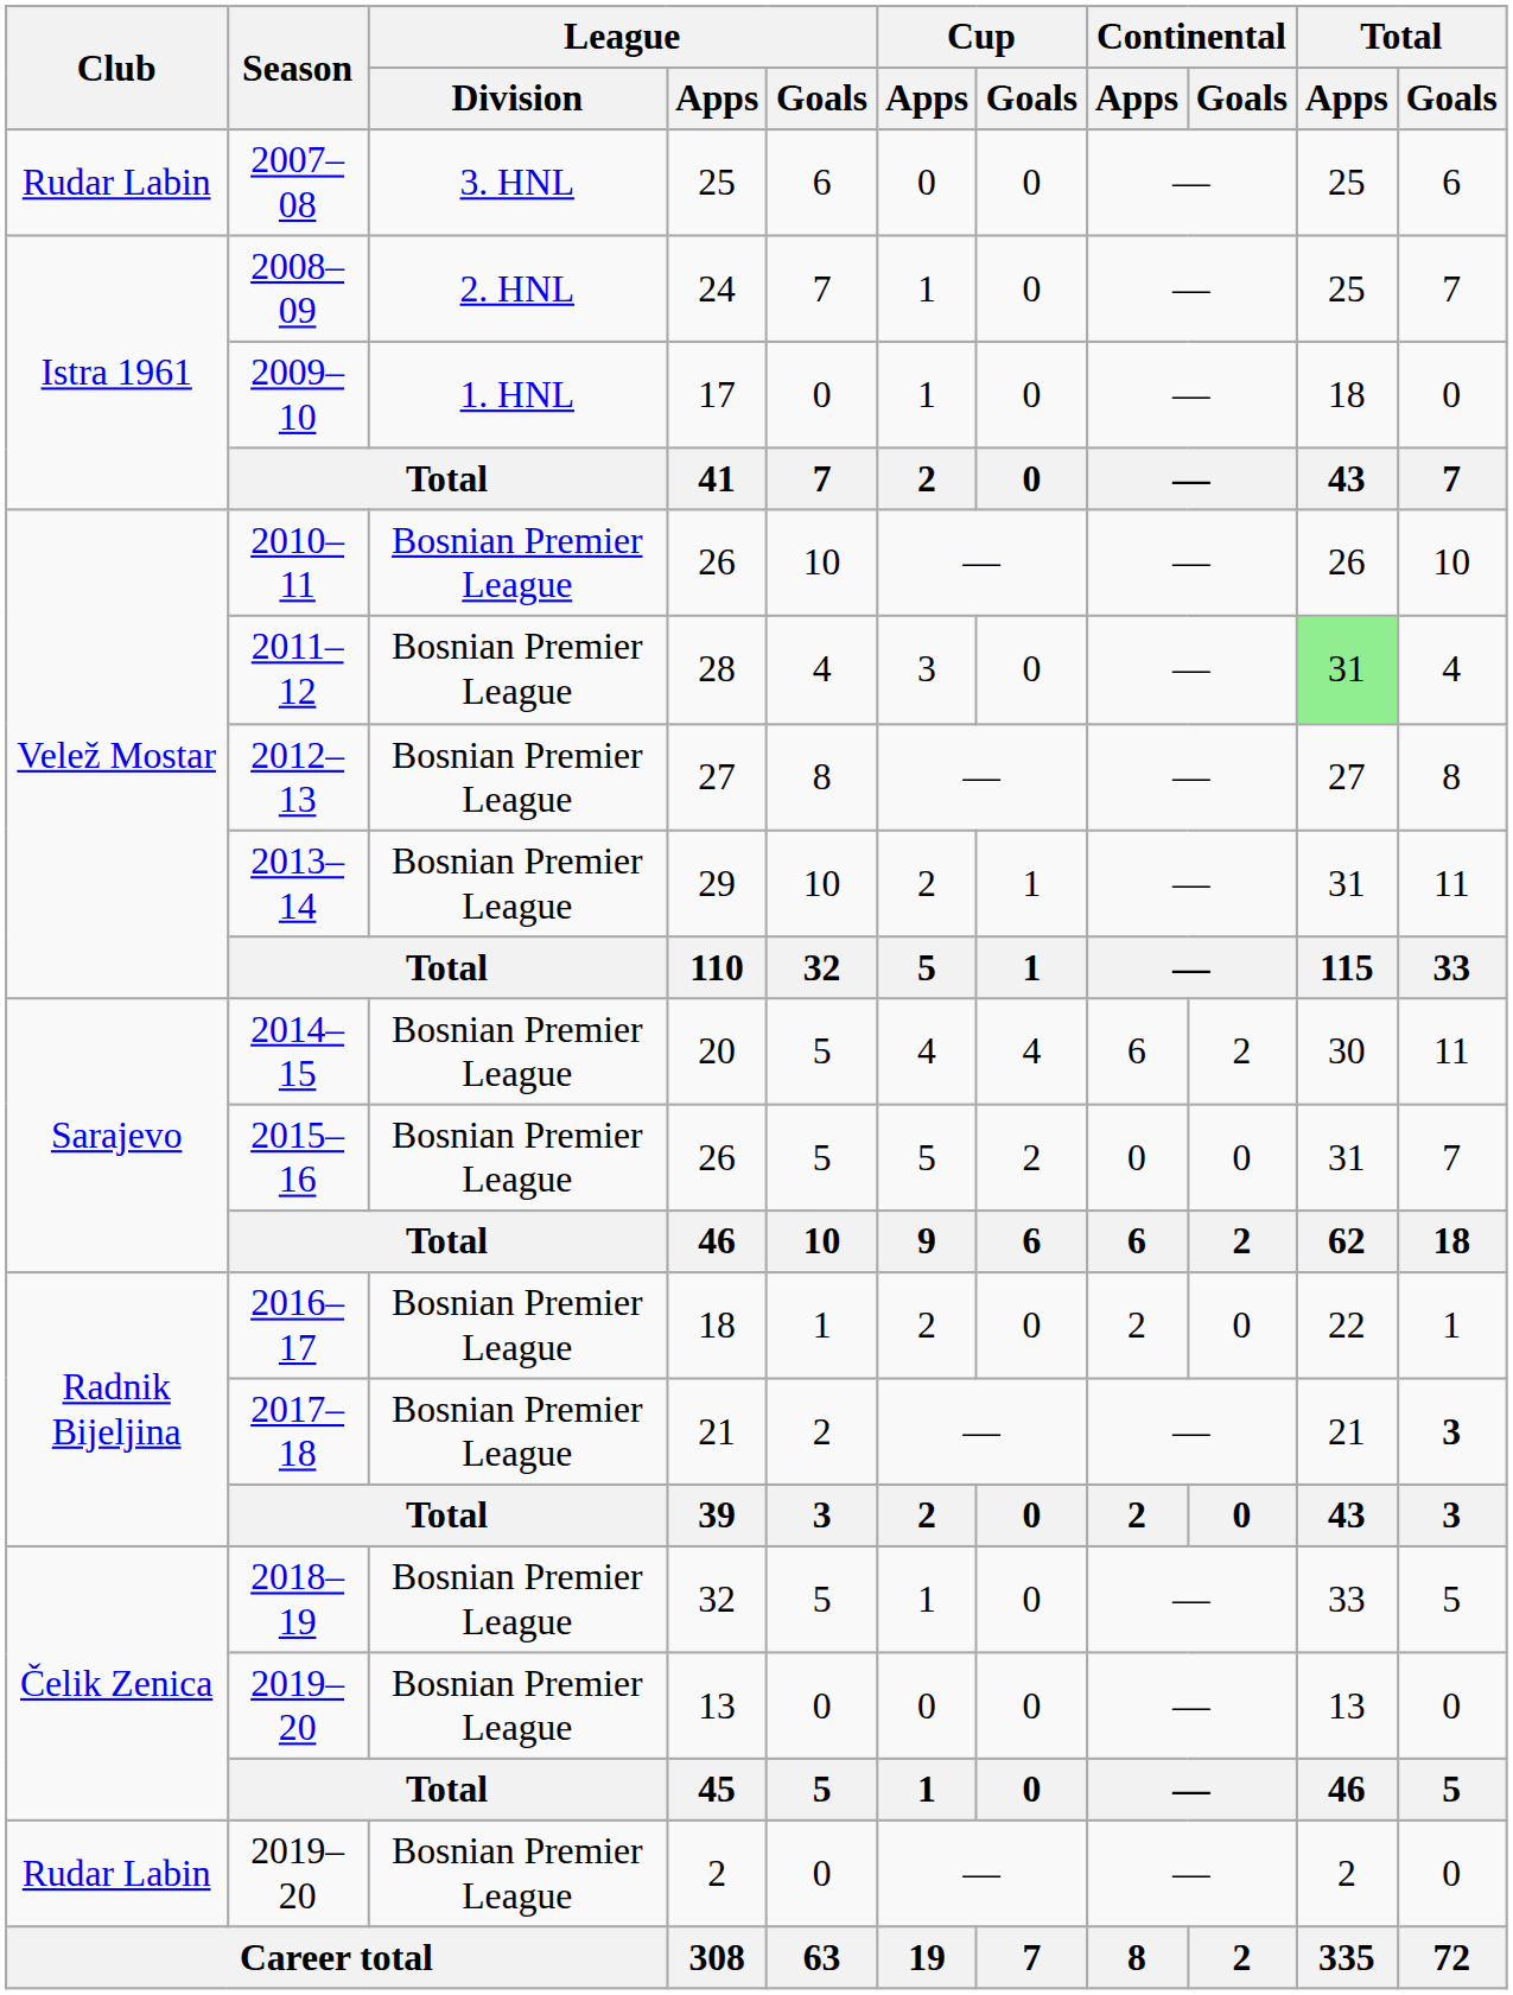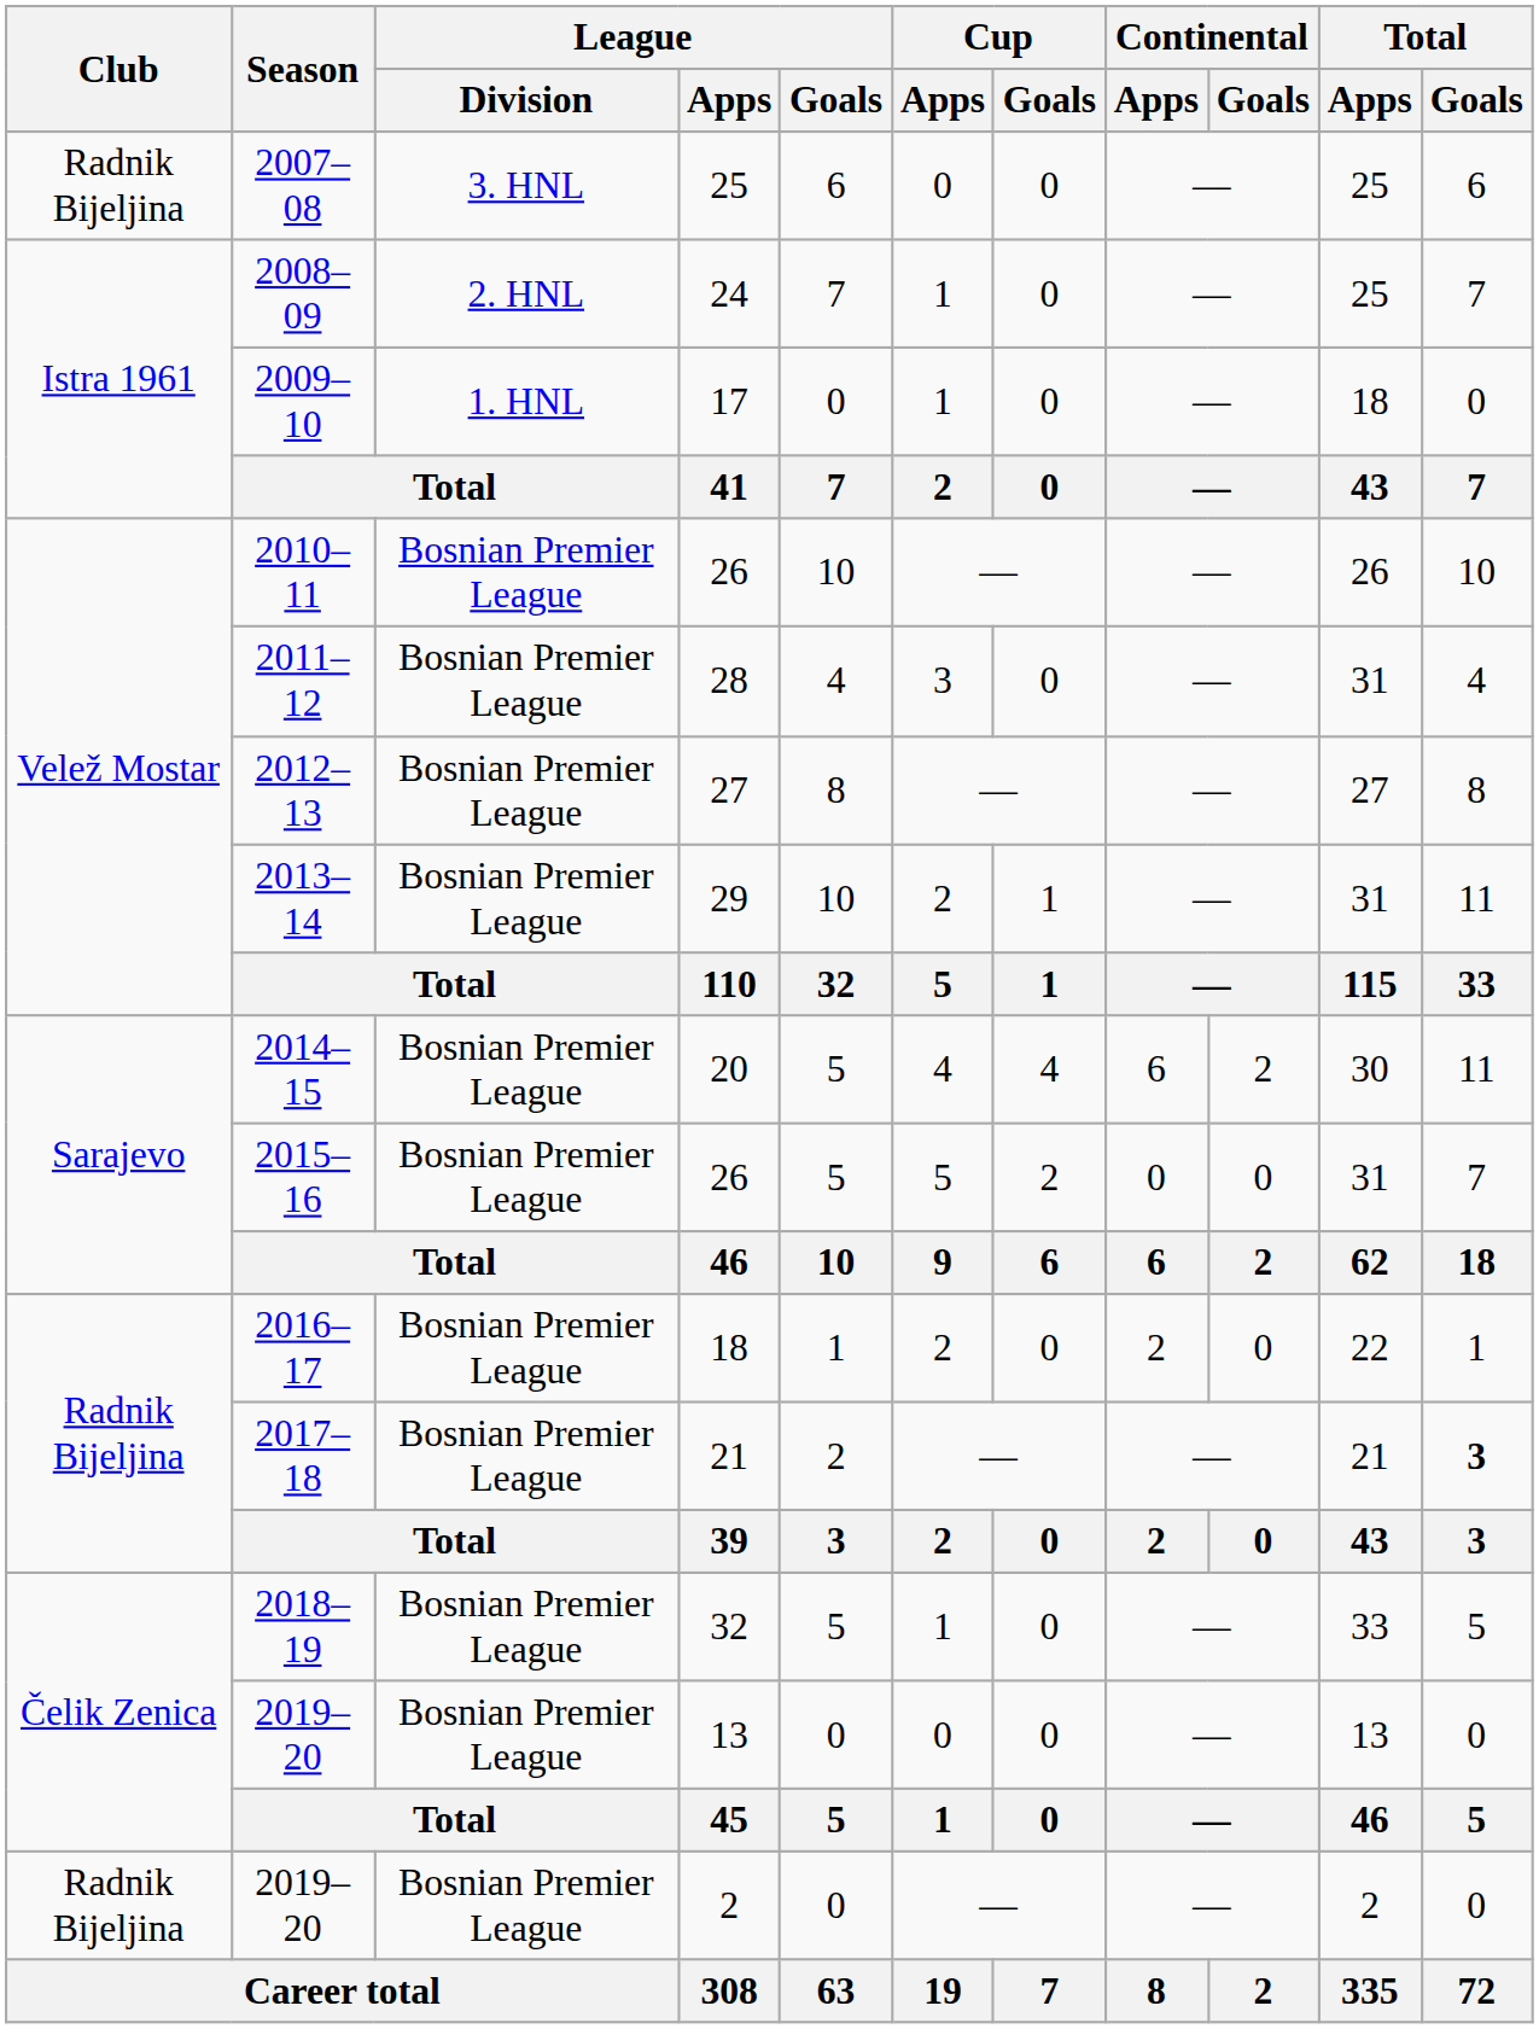 <table class="wikitable" style="text-align:center;font-size:95%">
 <tr>
 <th rowspan="2">Club</th>
 <th rowspan="2">Season</th>
 <th colspan="3">League</th>
 <th colspan="2">Cup</th>
 <th colspan="2">Continental</th>
 <th colspan="2">Total</th>
 </tr>
 <tr>
 <th>Division</th>
 <th>Apps</th>
 <th>Goals</th>
 <th>Apps</th>
 <th>Goals</th>
 <th>Apps</th>
 <th>Goals</th>
 <th>Apps</th>
 <th>Goals</th>
 </tr>
 <tr>
-<td><a href='#'>Rudar Labin</a></td>
+<td>Radnik Bijeljina</td>
 <td><a href='#'>2007–08</a></td>
 <td><a href='#'>3. HNL</a></td>
 <td>25</td>
 <td>6</td>
 <td>0</td>
 <td>0</td>
 <td colspan="2">—</td>
 <td>25</td>
 <td>6</td>
 </tr>
 <tr>
 <td rowspan=3><a href='#'>Istra 1961</a></td>
 <td><a href='#'>2008–09</a></td>
 <td><a href='#'>2. HNL</a></td>
 <td>24</td>
 <td>7</td>
 <td>1</td>
 <td>0</td>
 <td colspan="2">—</td>
 <td>25</td>
 <td>7</td>
 </tr>
 <tr>
 <td><a href='#'>2009–10</a></td>
 <td><a href='#'>1. HNL</a></td>
 <td>17</td>
 <td>0</td>
 <td>1</td>
 <td>0</td>
 <td colspan="2">—</td>
 <td>18</td>
 <td>0</td>
 </tr>
 <tr>
 <th colspan=2>Total</th>
 <th>41</th>
 <th>7</th>
 <th>2</th>
 <th>0</th>
 <th colspan="2">—</th>
 <th>43</th>
 <th>7</th>
 </tr>
 <tr>
 <td rowspan="5"><a href='#'>Velež Mostar</a></td>
 <td><a href='#'>2010–11</a></td>
 <td><a href='#'>Bosnian Premier League</a></td>
 <td>26</td>
 <td>10</td>
 <td colspan="2">—</td>
 <td colspan="2">—</td>
 <td>26</td>
 <td>10</td>
 </tr>
 <tr>
 <td><a href='#'>2011–12</a></td>
 <td>Bosnian Premier League</td>
 <td>28</td>
 <td>4</td>
 <td>3</td>
 <td>0</td>
 <td colspan="2">—</td>
-<td style="background: lightgreen;">31</td>
+<td>31</td>
 <td>4</td>
 </tr>
 <tr>
 <td><a href='#'>2012–13</a></td>
 <td>Bosnian Premier League</td>
 <td>27</td>
 <td>8</td>
 <td colspan="2">—</td>
 <td colspan="2">—</td>
 <td>27</td>
 <td>8</td>
 </tr>
 <tr>
 <td><a href='#'>2013–14</a></td>
 <td>Bosnian Premier League</td>
 <td>29</td>
 <td>10</td>
 <td>2</td>
 <td>1</td>
 <td colspan="2">—</td>
 <td>31</td>
 <td>11</td>
 </tr>
 <tr>
 <th colspan=2>Total</th>
 <th>110</th>
 <th>32</th>
 <th>5</th>
 <th>1</th>
 <th colspan="2">—</th>
 <th>115</th>
 <th>33</th>
 </tr>
 <tr>
 <td rowspan="3"><a href='#'>Sarajevo</a></td>
 <td><a href='#'>2014–15</a></td>
 <td>Bosnian Premier League</td>
 <td>20</td>
 <td>5</td>
 <td>4</td>
 <td>4</td>
 <td>6</td>
 <td>2</td>
 <td>30</td>
 <td>11</td>
 </tr>
 <tr>
 <td><a href='#'>2015–16</a></td>
 <td>Bosnian Premier League</td>
 <td>26</td>
 <td>5</td>
 <td>5</td>
 <td>2</td>
 <td>0</td>
 <td>0</td>
 <td>31</td>
 <td>7</td>
 </tr>
 <tr>
 <th colspan=2>Total</th>
 <th>46</th>
 <th>10</th>
 <th>9</th>
 <th>6</th>
 <th>6</th>
 <th>2</th>
 <th>62</th>
 <th>18</th>
 </tr>
 <tr>
 <td rowspan="3"><a href='#'>Radnik Bijeljina</a></td>
 <td><a href='#'>2016–17</a></td>
 <td>Bosnian Premier League</td>
 <td>18</td>
 <td>1</td>
 <td>2</td>
 <td>0</td>
 <td>2</td>
 <td>0</td>
 <td>22</td>
 <td>1</td>
 </tr>
 <tr>
 <td><a href='#'>2017–18</a></td>
 <td>Bosnian Premier League</td>
 <td>21</td>
 <td>2</td>
 <td colspan="2">—</td>
 <td colspan="2">—</td>
 <td>21</td>
 <td><strong>3</strong></td>
 </tr>
 <tr>
 <th colspan=2>Total</th>
 <th>39</th>
 <th>3</th>
 <th>2</th>
 <th>0</th>
 <th>2</th>
 <th>0</th>
 <th>43</th>
 <th>3</th>
 </tr>
 <tr>
 <td rowspan="3"><a href='#'>Čelik Zenica</a></td>
 <td><a href='#'>2018–19</a></td>
 <td>Bosnian Premier League</td>
 <td>32</td>
 <td>5</td>
 <td>1</td>
 <td>0</td>
 <td colspan="2">—</td>
 <td>33</td>
 <td>5</td>
 </tr>
 <tr>
 <td><a href='#'>2019–20</a></td>
 <td>Bosnian Premier League</td>
 <td>13</td>
 <td>0</td>
 <td>0</td>
 <td>0</td>
 <td colspan="2">—</td>
 <td>13</td>
 <td>0</td>
 </tr>
 <tr>
 <th colspan=2>Total</th>
 <th>45</th>
 <th>5</th>
 <th>1</th>
 <th>0</th>
 <th colspan="2">—</th>
 <th>46</th>
 <th>5</th>
 </tr>
 <tr>
-<td><a href='#'>Rudar Labin</a></td>
+<td>Radnik Bijeljina</td>
 <td>2019–20</td>
 <td>Bosnian Premier League</td>
 <td>2</td>
 <td>0</td>
 <td colspan="2">—</td>
 <td colspan="2">—</td>
 <td>2</td>
 <td>0</td>
 </tr>
 <tr>
 <th colspan=3>Career total</th>
 <th>308</th>
 <th>63</th>
 <th>19</th>
 <th>7</th>
 <th>8</th>
 <th>2</th>
 <th>335</th>
 <th>72</th>
 </tr>
 </table>
